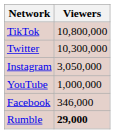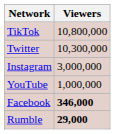 <table class="wikitable">
 <tr>
 <th>Network</th>
 <th>Viewers</th>
 </tr>
 <tr style="background:#e5d1cb;">
 <td><a href='#'>TikTok</a></td>
 <td>10,800,000</td>
 </tr>
 <tr style="background:#e5d1cb;">
 <td><a href='#'>Twitter</a></td>
 <td>10,300,000</td>
 </tr>
 <tr style="background:#e5d1cb;">
 <td><a href='#'>Instagram</a></td>
-<td>3,050,000</td>
+<td>3,000,000</td>
 </tr>
 <tr style="background:#e5d1cb;">
 <td><a href='#'>YouTube</a></td>
 <td>1,000,000</td>
 </tr>
 <tr style="background:#e5d1cb;">
 <td><a href='#'>Facebook</a></td>
-<td>346,000</td>
+<td><strong>346,000</strong></td>
 </tr>
 <tr style="background:#e5d1cb;">
 <td><a href='#'>Rumble</a></td>
 <td><strong>29,000</strong></td>
 </tr>
 </table>
